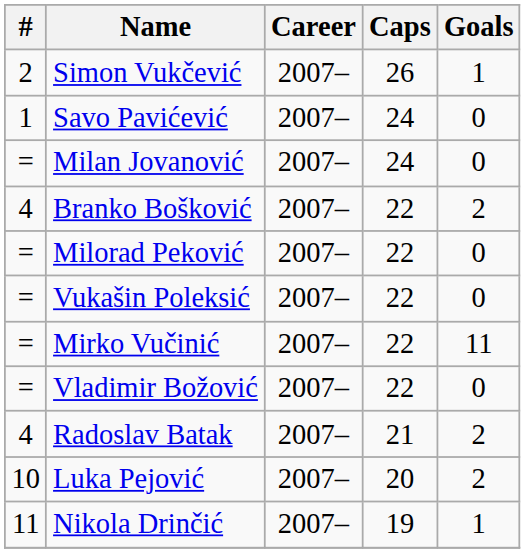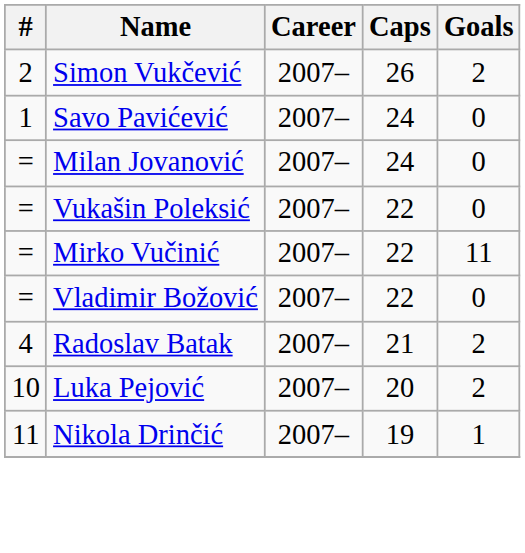 <table class="wikitable" style="text-align: center;">
 <tr>
 <th>#</th>
 <th>Name</th>
 <th>Career</th>
 <th>Caps</th>
 <th>Goals</th>
 </tr>
 <tr>
 <td>2</td>
 <td align="left"><a href='#'>Simon Vukčević</a></td>
 <td>2007–</td>
 <td>26</td>
-<td>1</td>
+<td>2</td>
 </tr>
 <tr>
 <td>1</td>
 <td align="left"><a href='#'>Savo Pavićević</a></td>
 <td>2007–</td>
 <td>24</td>
 <td>0</td>
 </tr>
 <tr>
 <td>=</td>
 <td align="left"><a href='#'>Milan Jovanović</a></td>
 <td>2007–</td>
 <td>24</td>
-<td>0</td>
-</tr>
-<tr>
-<td>4</td>
-<td align="left"><a href='#'>Branko Bošković</a></td>
-<td>2007–</td>
-<td>22</td>
-<td>2</td>
-</tr>
-<tr>
-<td>=</td>
-<td align="left"><a href='#'>Milorad Peković</a></td>
-<td>2007–</td>
-<td>22</td>
 <td>0</td>
 </tr>
 <tr>
 <td>=</td>
 <td align="left"><a href='#'>Vukašin Poleksić</a></td>
 <td>2007–</td>
 <td>22</td>
 <td>0</td>
 </tr>
 <tr>
 <td>=</td>
 <td align="left"><a href='#'>Mirko Vučinić</a></td>
 <td>2007–</td>
 <td>22</td>
 <td>11</td>
 </tr>
 <tr>
 <td>=</td>
 <td align="left"><a href='#'>Vladimir Božović</a></td>
 <td>2007–</td>
 <td>22</td>
 <td>0</td>
 </tr>
 <tr>
 <td>4</td>
 <td align="left"><a href='#'>Radoslav Batak</a></td>
 <td>2007–</td>
 <td>21</td>
 <td>2</td>
 </tr>
 <tr>
 <td>10</td>
 <td align="left"><a href='#'>Luka Pejović</a></td>
 <td>2007–</td>
 <td>20</td>
 <td>2</td>
 </tr>
 <tr>
 <td>11</td>
 <td align="left"><a href='#'>Nikola Drinčić</a></td>
 <td>2007–</td>
 <td>19</td>
 <td>1</td>
 </tr>
 <tr>
 </tr>
 </table>
